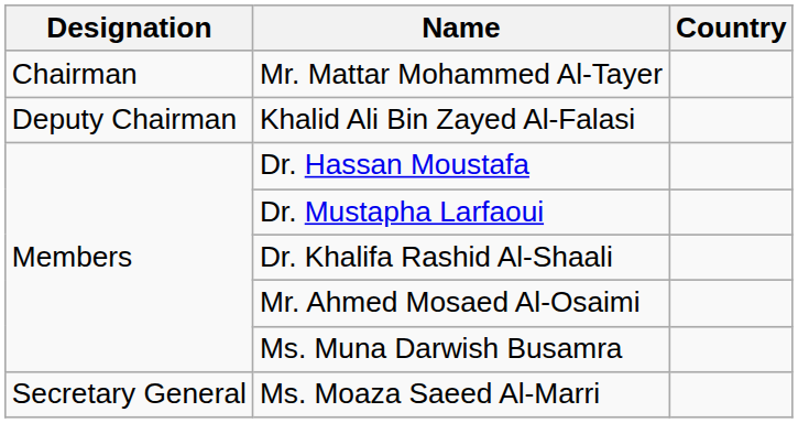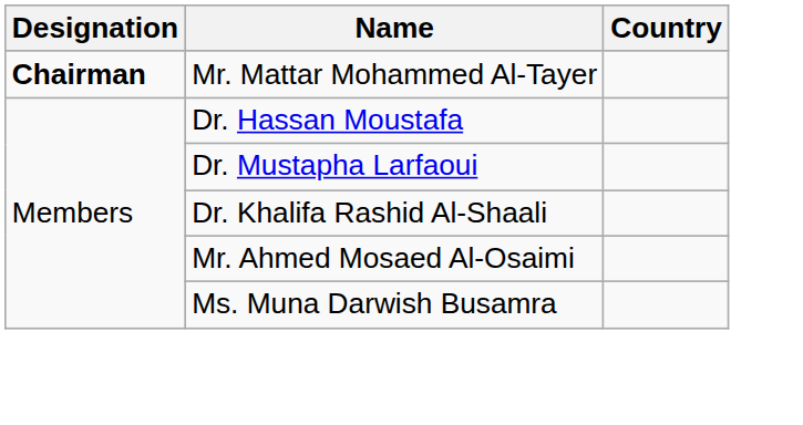 <table class="wikitable">
 <tr>
 <th>Designation</th>
 <th>Name</th>
 <th>Country</th>
 </tr>
 <tr>
-<td>Chairman</td>
+<td><strong>Chairman</strong></td>
 <td>Mr. Mattar Mohammed Al-Tayer</td>
-<td></td>
-</tr>
-<tr>
-<td>Deputy Chairman</td>
-<td>Khalid Ali Bin Zayed Al-Falasi</td>
 <td></td>
 </tr>
 <tr>
 <td rowspan=5>Members</td>
 <td>Dr. <a href='#'>Hassan Moustafa</a></td>
 <td></td>
 </tr>
 <tr>
 <td>Dr. <a href='#'>Mustapha Larfaoui</a></td>
 <td></td>
 </tr>
 <tr>
 <td>Dr. Khalifa Rashid Al-Shaali</td>
 <td></td>
 </tr>
 <tr>
 <td>Mr. Ahmed Mosaed Al-Osaimi</td>
 <td></td>
 </tr>
 <tr>
 <td>Ms. Muna Darwish Busamra</td>
 <td></td>
 </tr>
-<tr>
-<td>Secretary General</td>
-<td>Ms. Moaza Saeed Al-Marri</td>
-<td></td>
-</tr>
 </table>
